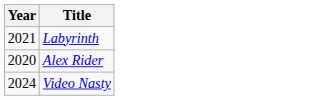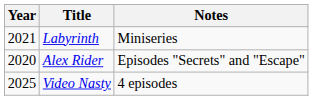 <table class="wikitable">
 <tr>
 <th>Year</th>
 <th>Title</th>
+<th>Notes</th>
 </tr>
 <tr>
 <td>2021</td>
 <td><em><a href='#'>Labyrinth</a></em></td>
+<td>Miniseries</td>
 </tr>
 <tr>
 <td>2020</td>
 <td><em><a href='#'>Alex Rider</a></em></td>
+<td>Episodes "Secrets" and "Escape"</td>
 </tr>
 <tr>
-<td>2024</td>
+<td>2025</td>
 <td><em><a href='#'>Video Nasty</a></em></td>
+<td>4 episodes</td>
 </tr>
 </table>
